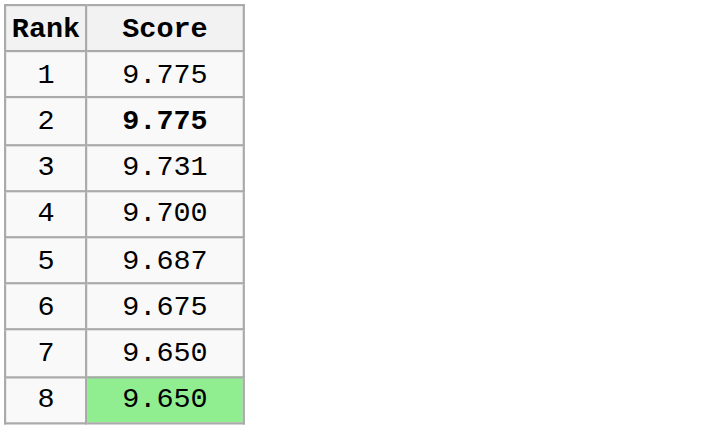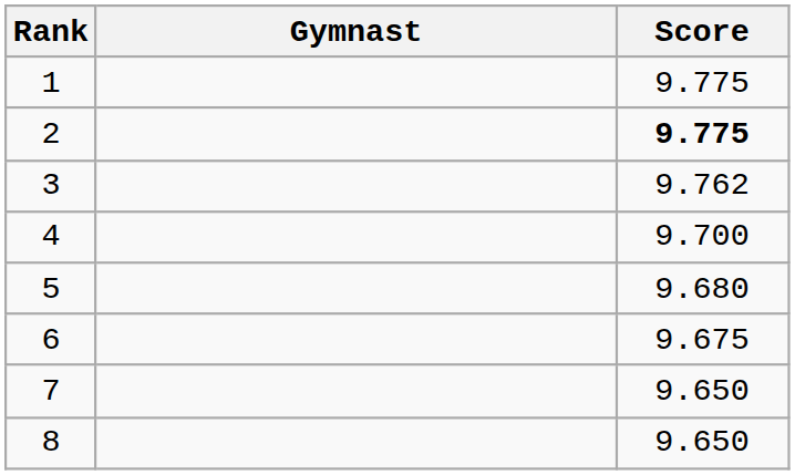 <table class="wikitable" style="text-align:center">
 <tr>
 <th>Rank</th>
+<th style="width:16em">Gymnast</th>
 <th style="width:5em">Score</th>
 </tr>
 <tr>
 <td>1</td>
+<td align=left></td>
 <td>9.775</td>
 </tr>
 <tr>
 <td>2</td>
+<td align=left></td>
 <td><strong>9.775</strong></td>
 </tr>
 <tr>
 <td>3</td>
-<td>9.731</td>
+<td align=left></td>
+<td>9.762</td>
 </tr>
 <tr>
 <td>4</td>
+<td align=left></td>
 <td>9.700</td>
 </tr>
 <tr>
 <td>5</td>
-<td>9.687</td>
+<td align=left></td>
+<td>9.680</td>
 </tr>
 <tr>
 <td>6</td>
+<td align=left></td>
 <td>9.675</td>
 </tr>
 <tr>
 <td>7</td>
+<td align=left></td>
 <td>9.650</td>
 </tr>
 <tr>
 <td>8</td>
-<td style="background: lightgreen;">9.650</td>
+<td align=left></td>
+<td>9.650</td>
 </tr>
 </table>
